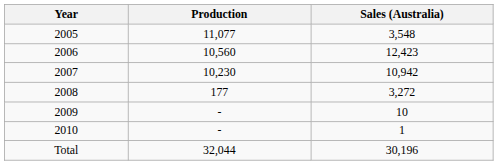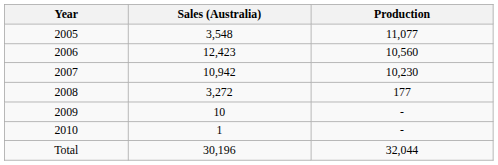 <table class="wikitable" style="font-size:90%; text-align:center">
 <tr>
 <th style="width:10em">Year</th>
+<th style="width:15em">Sales (Australia)</th>
 <th style="width:15em">Production</th>
-<th style="width:15em">Sales (Australia)</th>
 </tr>
 <tr>
 <td>2005</td>
+<td>3,548</td>
 <td>11,077</td>
-<td>3,548</td>
 </tr>
 <tr>
 <td>2006</td>
+<td>12,423</td>
 <td>10,560</td>
-<td>12,423</td>
 </tr>
 <tr>
 <td>2007</td>
+<td>10,942</td>
 <td>10,230</td>
-<td>10,942</td>
 </tr>
 <tr>
 <td>2008</td>
+<td>3,272</td>
 <td>177</td>
-<td>3,272</td>
 </tr>
 <tr>
 <td>2009</td>
+<td>10</td>
 <td>-</td>
-<td>10</td>
 </tr>
 <tr>
 <td>2010</td>
+<td>1</td>
 <td>-</td>
-<td>1</td>
 </tr>
 <tr>
 <td>Total</td>
+<td>30,196</td>
 <td>32,044</td>
-<td>30,196</td>
 </tr>
 </table>
